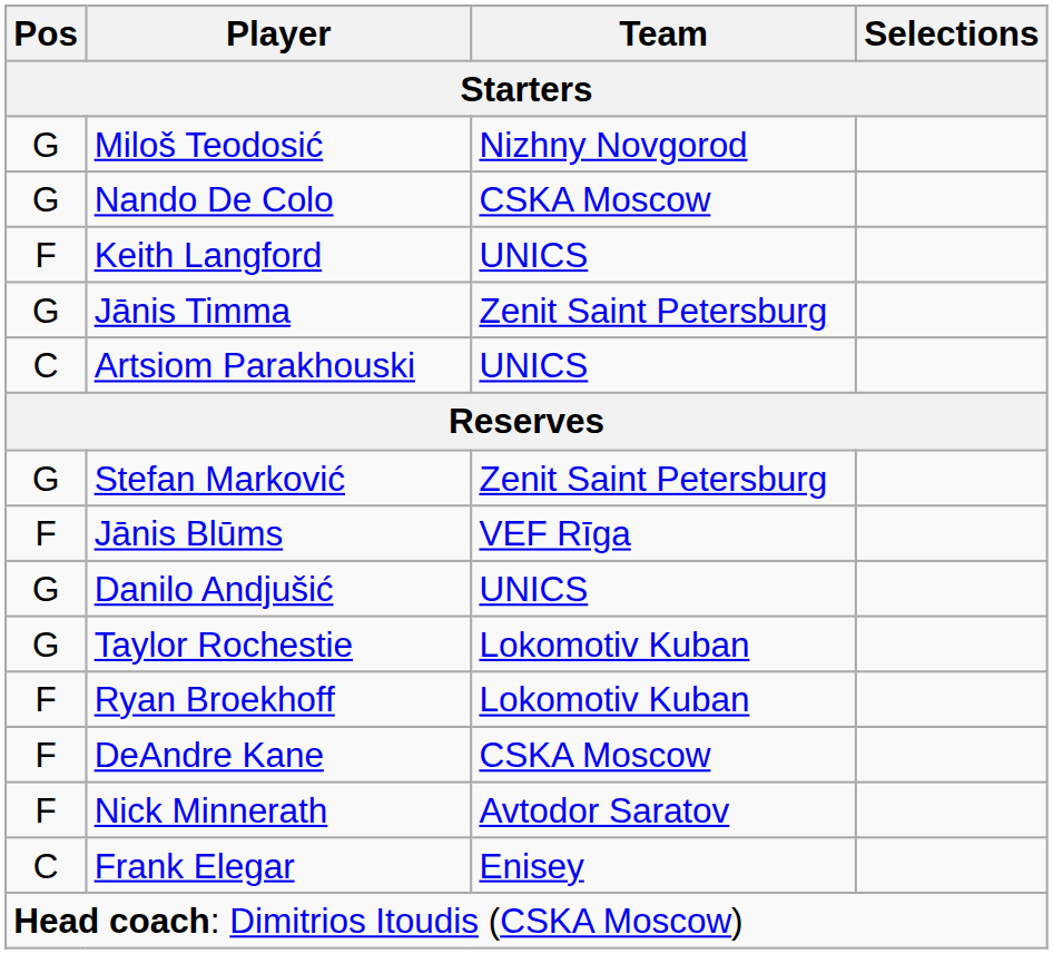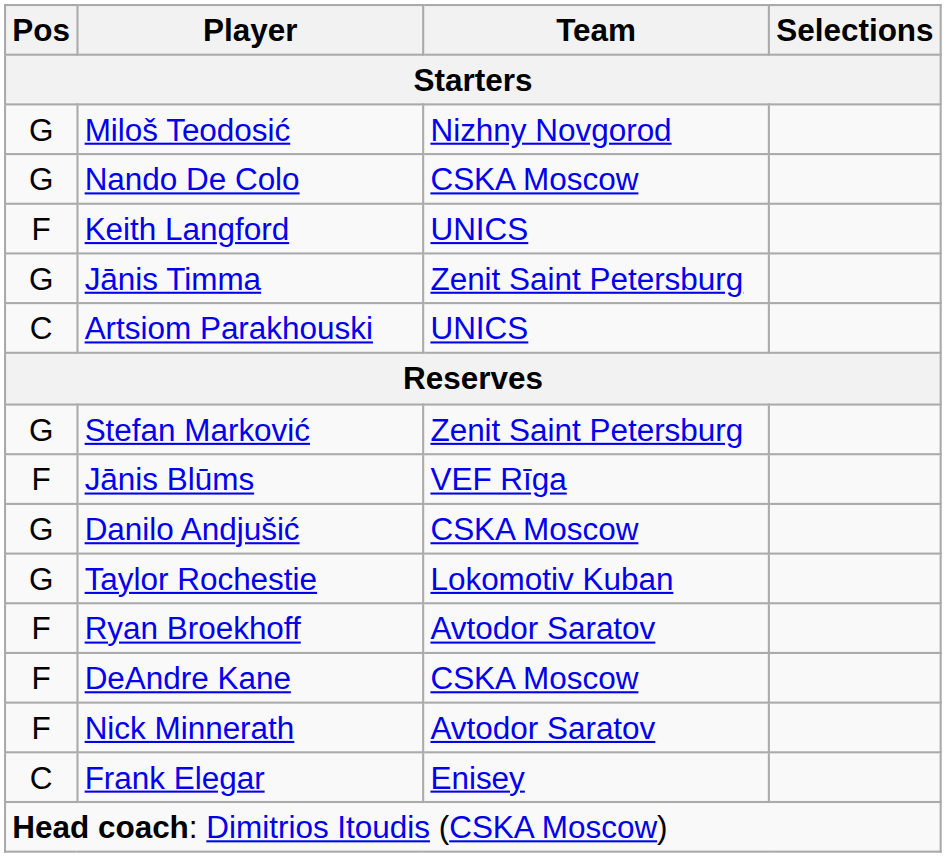 <table class="wikitable" style="text-align:center; font-size:95%;">
 <tr>
 <th scope="col" style="width:25px;">Pos</th>
 <th scope="col" style="width:160px;">Player</th>
 <th scope="col" style="width:160px;">Team</th>
 <th scope="col" style="width:25px;">Selections</th>
 </tr>
 <tr>
 <th scope="col" colspan="5">Starters</th>
 </tr>
 <tr>
 <td>G</td>
 <td style="text-align:left"> <a href='#'>Miloš Teodosić</a> </td>
 <td style="text-align:left"><a href='#'>Nizhny Novgorod</a></td>
 <td></td>
 </tr>
 <tr>
 <td>G</td>
 <td style="text-align:left"> <a href='#'>Nando De Colo</a></td>
 <td style="text-align:left"><a href='#'>CSKA Moscow</a></td>
 <td></td>
 </tr>
 <tr>
 <td>F</td>
 <td style="text-align:left"> <a href='#'>Keith Langford</a></td>
 <td style="text-align:left"><a href='#'>UNICS</a></td>
 <td></td>
 </tr>
 <tr>
 <td>G</td>
 <td style="text-align:left"> <a href='#'>Jānis Timma</a></td>
 <td style="text-align:left"><a href='#'>Zenit Saint Petersburg</a></td>
 <td></td>
 </tr>
 <tr>
 <td>C</td>
 <td style="text-align:left"> <a href='#'>Artsiom Parakhouski</a></td>
 <td style="text-align:left"><a href='#'>UNICS</a></td>
 <td></td>
 </tr>
 <tr>
 <th scope="col" colspan="5">Reserves</th>
 </tr>
 <tr>
 <td>G</td>
 <td style="text-align:left"> <a href='#'>Stefan Marković</a></td>
 <td style="text-align:left"><a href='#'>Zenit Saint Petersburg</a></td>
 <td></td>
 </tr>
 <tr>
 <td>F</td>
 <td style="text-align:left"> <a href='#'>Jānis Blūms</a></td>
 <td style="text-align:left"><a href='#'>VEF Rīga</a></td>
 <td></td>
 </tr>
 <tr>
 <td>G</td>
 <td style="text-align:left"> <a href='#'>Danilo Andjušić</a>  </td>
-<td style="text-align:left"><a href='#'>UNICS</a></td>
+<td style="text-align:left"><a href='#'>CSKA Moscow</a></td>
 <td></td>
 </tr>
 <tr>
 <td>G</td>
 <td style="text-align:left"> <a href='#'>Taylor Rochestie</a></td>
 <td style="text-align:left"><a href='#'>Lokomotiv Kuban</a></td>
 <td></td>
 </tr>
 <tr>
 <td>F</td>
 <td style="text-align:left"> <a href='#'>Ryan Broekhoff</a></td>
-<td style="text-align:left"><a href='#'>Lokomotiv Kuban</a></td>
+<td style="text-align:left"><a href='#'>Avtodor Saratov</a></td>
 <td></td>
 </tr>
 <tr>
 <td>F</td>
 <td style="text-align:left"> <a href='#'>DeAndre Kane</a></td>
 <td style="text-align:left"><a href='#'>CSKA Moscow</a></td>
 <td></td>
 </tr>
 <tr>
 <td>F</td>
 <td style="text-align:left"> <a href='#'>Nick Minnerath</a></td>
 <td style="text-align:left"><a href='#'>Avtodor Saratov</a></td>
 <td></td>
 </tr>
 <tr>
 <td>C</td>
 <td style="text-align:left"> <a href='#'>Frank Elegar</a></td>
 <td style="text-align:left"><a href='#'>Enisey</a></td>
 <td></td>
 </tr>
 <tr>
 <td style="text-align:left" colspan="5"><strong>Head coach</strong>:  <a href='#'>Dimitrios Itoudis</a> (<a href='#'>CSKA Moscow</a>)</td>
 </tr>
 </table>
